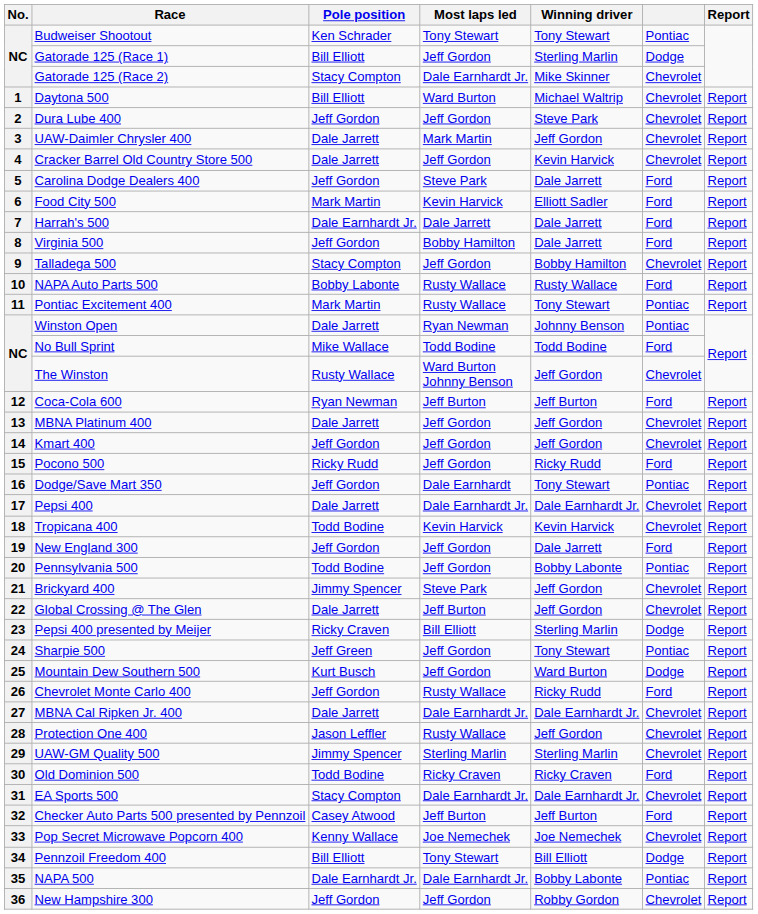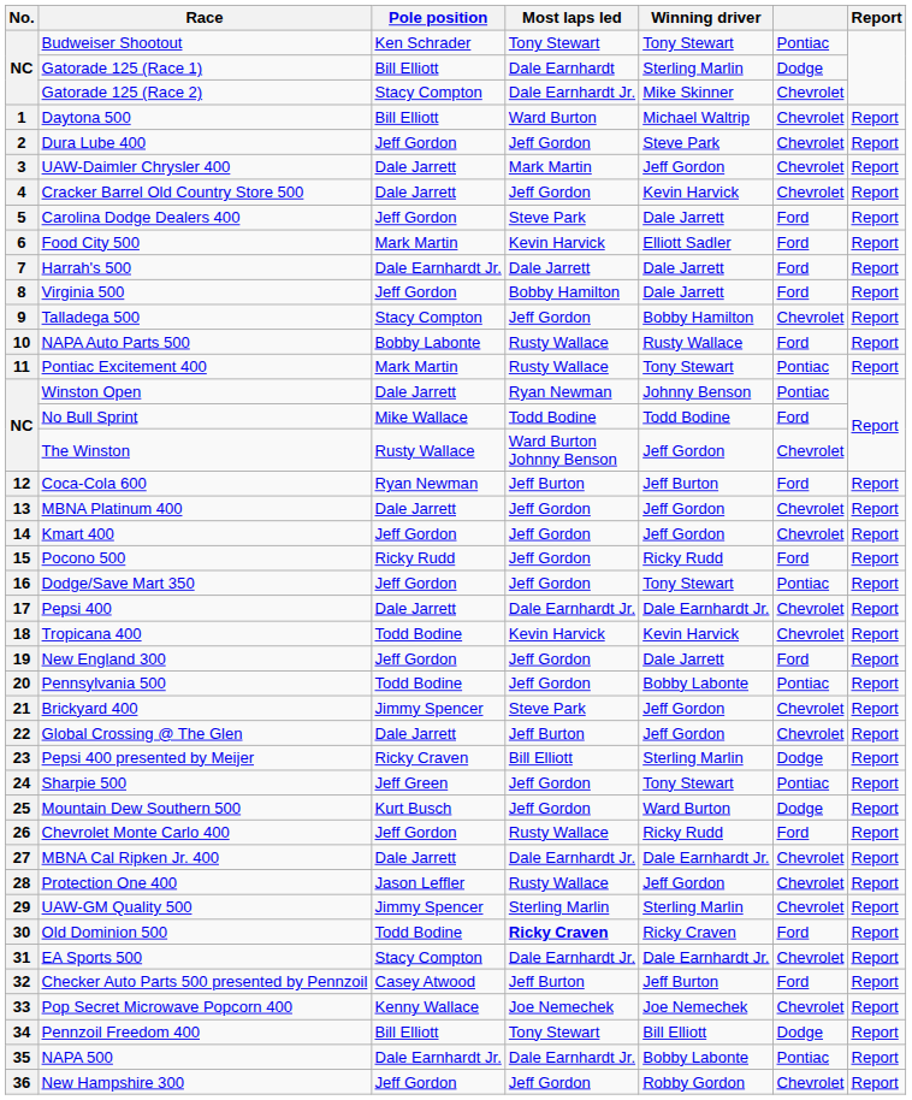 <table class="wikitable" style="font-size:95%">
 <tr>
 <th>No.</th>
 <th>Race</th>
 <th><a href='#'>Pole position</a></th>
 <th>Most laps led</th>
 <th>Winning driver</th>
 <th></th>
 <th>Report</th>
 </tr>
 <tr>
 <th rowspan=3><strong>NC</strong></th>
 <td><a href='#'>Budweiser Shootout</a></td>
 <td><a href='#'>Ken Schrader</a></td>
 <td><a href='#'>Tony Stewart</a></td>
 <td><a href='#'>Tony Stewart</a></td>
 <td><a href='#'>Pontiac</a></td>
 </tr>
 <tr>
 <td><a href='#'>Gatorade 125 (Race 1)</a></td>
 <td><a href='#'>Bill Elliott</a></td>
-<td><a href='#'>Jeff Gordon</a></td>
+<td><a href='#'>Dale Earnhardt</a></td>
 <td><a href='#'>Sterling Marlin</a></td>
 <td><a href='#'>Dodge</a></td>
 </tr>
 <tr>
 <td><a href='#'>Gatorade 125 (Race 2)</a></td>
 <td><a href='#'>Stacy Compton</a></td>
 <td><a href='#'>Dale Earnhardt Jr.</a></td>
 <td><a href='#'>Mike Skinner</a></td>
 <td><a href='#'>Chevrolet</a></td>
 </tr>
 <tr>
 <th>1</th>
 <td><a href='#'>Daytona 500</a></td>
 <td><a href='#'>Bill Elliott</a></td>
 <td><a href='#'>Ward Burton</a></td>
 <td><a href='#'>Michael Waltrip</a></td>
 <td><a href='#'>Chevrolet</a></td>
 <td><a href='#'>Report</a></td>
 </tr>
 <tr>
 <th>2</th>
 <td><a href='#'>Dura Lube 400</a></td>
 <td><a href='#'>Jeff Gordon</a></td>
 <td><a href='#'>Jeff Gordon</a></td>
 <td><a href='#'>Steve Park</a></td>
 <td><a href='#'>Chevrolet</a></td>
 <td><a href='#'>Report</a></td>
 </tr>
 <tr>
 <th>3</th>
 <td><a href='#'>UAW-Daimler Chrysler 400</a></td>
 <td><a href='#'>Dale Jarrett</a></td>
 <td><a href='#'>Mark Martin</a></td>
 <td><a href='#'>Jeff Gordon</a></td>
 <td><a href='#'>Chevrolet</a></td>
 <td><a href='#'>Report</a></td>
 </tr>
 <tr>
 <th>4</th>
 <td><a href='#'>Cracker Barrel Old Country Store 500</a></td>
 <td><a href='#'>Dale Jarrett</a></td>
 <td><a href='#'>Jeff Gordon</a></td>
 <td><a href='#'>Kevin Harvick</a></td>
 <td><a href='#'>Chevrolet</a></td>
 <td><a href='#'>Report</a></td>
 </tr>
 <tr>
 <th>5</th>
 <td><a href='#'>Carolina Dodge Dealers 400</a></td>
 <td><a href='#'>Jeff Gordon</a></td>
 <td><a href='#'>Steve Park</a></td>
 <td><a href='#'>Dale Jarrett</a></td>
 <td><a href='#'>Ford</a></td>
 <td><a href='#'>Report</a></td>
 </tr>
 <tr>
 <th>6</th>
 <td><a href='#'>Food City 500</a></td>
 <td><a href='#'>Mark Martin</a></td>
 <td><a href='#'>Kevin Harvick</a></td>
 <td><a href='#'>Elliott Sadler</a></td>
 <td><a href='#'>Ford</a></td>
 <td><a href='#'>Report</a></td>
 </tr>
 <tr>
 <th>7</th>
 <td><a href='#'>Harrah's 500</a></td>
 <td><a href='#'>Dale Earnhardt Jr.</a></td>
 <td><a href='#'>Dale Jarrett</a></td>
 <td><a href='#'>Dale Jarrett</a></td>
 <td><a href='#'>Ford</a></td>
 <td><a href='#'>Report</a></td>
 </tr>
 <tr>
 <th>8</th>
 <td><a href='#'>Virginia 500</a></td>
 <td><a href='#'>Jeff Gordon</a></td>
 <td><a href='#'>Bobby Hamilton</a></td>
 <td><a href='#'>Dale Jarrett</a></td>
 <td><a href='#'>Ford</a></td>
 <td><a href='#'>Report</a></td>
 </tr>
 <tr>
 <th>9</th>
 <td><a href='#'>Talladega 500</a></td>
 <td><a href='#'>Stacy Compton</a></td>
 <td><a href='#'>Jeff Gordon</a></td>
 <td><a href='#'>Bobby Hamilton</a></td>
 <td><a href='#'>Chevrolet</a></td>
 <td><a href='#'>Report</a></td>
 </tr>
 <tr>
 <th>10</th>
 <td><a href='#'>NAPA Auto Parts 500</a></td>
 <td><a href='#'>Bobby Labonte</a></td>
 <td><a href='#'>Rusty Wallace</a></td>
 <td><a href='#'>Rusty Wallace</a></td>
 <td><a href='#'>Ford</a></td>
 <td><a href='#'>Report</a></td>
 </tr>
 <tr>
 <th>11</th>
 <td><a href='#'>Pontiac Excitement 400</a></td>
 <td><a href='#'>Mark Martin</a></td>
 <td><a href='#'>Rusty Wallace</a></td>
 <td><a href='#'>Tony Stewart</a></td>
 <td><a href='#'>Pontiac</a></td>
 <td><a href='#'>Report</a></td>
 </tr>
 <tr>
 <th rowspan=3><strong>NC</strong></th>
 <td><a href='#'>Winston Open</a></td>
 <td><a href='#'>Dale Jarrett</a></td>
 <td><a href='#'>Ryan Newman</a></td>
 <td><a href='#'>Johnny Benson</a></td>
 <td><a href='#'>Pontiac</a></td>
 <td rowspan="3"><a href='#'>Report</a></td>
 </tr>
 <tr>
 <td><a href='#'>No Bull Sprint</a></td>
 <td><a href='#'>Mike Wallace</a></td>
 <td><a href='#'>Todd Bodine</a></td>
 <td><a href='#'>Todd Bodine</a></td>
 <td><a href='#'>Ford</a></td>
 </tr>
 <tr>
 <td><a href='#'>The Winston</a></td>
 <td><a href='#'>Rusty Wallace</a></td>
 <td><a href='#'>Ward Burton</a> <br> <a href='#'>Johnny Benson</a></td>
 <td><a href='#'>Jeff Gordon</a></td>
 <td><a href='#'>Chevrolet</a></td>
 </tr>
 <tr>
 <th>12</th>
 <td><a href='#'>Coca-Cola 600</a></td>
 <td><a href='#'>Ryan Newman</a></td>
 <td><a href='#'>Jeff Burton</a></td>
 <td><a href='#'>Jeff Burton</a></td>
 <td><a href='#'>Ford</a></td>
 <td><a href='#'>Report</a></td>
 </tr>
 <tr>
 <th>13</th>
 <td><a href='#'>MBNA Platinum 400</a></td>
 <td><a href='#'>Dale Jarrett</a></td>
 <td><a href='#'>Jeff Gordon</a></td>
 <td><a href='#'>Jeff Gordon</a></td>
 <td><a href='#'>Chevrolet</a></td>
 <td><a href='#'>Report</a></td>
 </tr>
 <tr>
 <th>14</th>
 <td><a href='#'>Kmart 400</a></td>
 <td><a href='#'>Jeff Gordon</a></td>
 <td><a href='#'>Jeff Gordon</a></td>
 <td><a href='#'>Jeff Gordon</a></td>
 <td><a href='#'>Chevrolet</a></td>
 <td><a href='#'>Report</a></td>
 </tr>
 <tr>
 <th>15</th>
 <td><a href='#'>Pocono 500</a></td>
 <td><a href='#'>Ricky Rudd</a></td>
 <td><a href='#'>Jeff Gordon</a></td>
 <td><a href='#'>Ricky Rudd</a></td>
 <td><a href='#'>Ford</a></td>
 <td><a href='#'>Report</a></td>
 </tr>
 <tr>
 <th>16</th>
 <td><a href='#'>Dodge/Save Mart 350</a></td>
 <td><a href='#'>Jeff Gordon</a></td>
-<td><a href='#'>Dale Earnhardt</a></td>
+<td><a href='#'>Jeff Gordon</a></td>
 <td><a href='#'>Tony Stewart</a></td>
 <td><a href='#'>Pontiac</a></td>
 <td><a href='#'>Report</a></td>
 </tr>
 <tr>
 <th>17</th>
 <td><a href='#'>Pepsi 400</a></td>
 <td><a href='#'>Dale Jarrett</a></td>
 <td><a href='#'>Dale Earnhardt Jr.</a></td>
 <td><a href='#'>Dale Earnhardt Jr.</a></td>
 <td><a href='#'>Chevrolet</a></td>
 <td><a href='#'>Report</a></td>
 </tr>
 <tr>
 <th>18</th>
 <td><a href='#'>Tropicana 400</a></td>
 <td><a href='#'>Todd Bodine</a></td>
 <td><a href='#'>Kevin Harvick</a></td>
 <td><a href='#'>Kevin Harvick</a></td>
 <td><a href='#'>Chevrolet</a></td>
 <td><a href='#'>Report</a></td>
 </tr>
 <tr>
 <th>19</th>
 <td><a href='#'>New England 300</a></td>
 <td><a href='#'>Jeff Gordon</a></td>
 <td><a href='#'>Jeff Gordon</a></td>
 <td><a href='#'>Dale Jarrett</a></td>
 <td><a href='#'>Ford</a></td>
 <td><a href='#'>Report</a></td>
 </tr>
 <tr>
 <th>20</th>
 <td><a href='#'>Pennsylvania 500</a></td>
 <td><a href='#'>Todd Bodine</a></td>
 <td><a href='#'>Jeff Gordon</a></td>
 <td><a href='#'>Bobby Labonte</a></td>
 <td><a href='#'>Pontiac</a></td>
 <td><a href='#'>Report</a></td>
 </tr>
 <tr>
 <th>21</th>
 <td><a href='#'>Brickyard 400</a></td>
 <td><a href='#'>Jimmy Spencer</a></td>
 <td><a href='#'>Steve Park</a></td>
 <td><a href='#'>Jeff Gordon</a></td>
 <td><a href='#'>Chevrolet</a></td>
 <td><a href='#'>Report</a></td>
 </tr>
 <tr>
 <th>22</th>
 <td><a href='#'>Global Crossing @ The Glen</a></td>
 <td><a href='#'>Dale Jarrett</a></td>
 <td><a href='#'>Jeff Burton</a></td>
 <td><a href='#'>Jeff Gordon</a></td>
 <td><a href='#'>Chevrolet</a></td>
 <td><a href='#'>Report</a></td>
 </tr>
 <tr>
 <th>23</th>
 <td><a href='#'>Pepsi 400 presented by Meijer</a></td>
 <td><a href='#'>Ricky Craven</a></td>
 <td><a href='#'>Bill Elliott</a></td>
 <td><a href='#'>Sterling Marlin</a></td>
 <td><a href='#'>Dodge</a></td>
 <td><a href='#'>Report</a></td>
 </tr>
 <tr>
 <th>24</th>
 <td><a href='#'>Sharpie 500</a></td>
 <td><a href='#'>Jeff Green</a></td>
 <td><a href='#'>Jeff Gordon</a></td>
 <td><a href='#'>Tony Stewart</a></td>
 <td><a href='#'>Pontiac</a></td>
 <td><a href='#'>Report</a></td>
 </tr>
 <tr>
 <th>25</th>
 <td><a href='#'>Mountain Dew Southern 500</a></td>
 <td><a href='#'>Kurt Busch</a></td>
 <td><a href='#'>Jeff Gordon</a></td>
 <td><a href='#'>Ward Burton</a></td>
 <td><a href='#'>Dodge</a></td>
 <td><a href='#'>Report</a></td>
 </tr>
 <tr>
 <th>26</th>
 <td><a href='#'>Chevrolet Monte Carlo 400</a></td>
 <td><a href='#'>Jeff Gordon</a></td>
 <td><a href='#'>Rusty Wallace</a></td>
 <td><a href='#'>Ricky Rudd</a></td>
 <td><a href='#'>Ford</a></td>
 <td><a href='#'>Report</a></td>
 </tr>
 <tr>
 <th>27</th>
 <td><a href='#'>MBNA Cal Ripken Jr. 400</a></td>
 <td><a href='#'>Dale Jarrett</a></td>
 <td><a href='#'>Dale Earnhardt Jr.</a></td>
 <td><a href='#'>Dale Earnhardt Jr.</a></td>
 <td><a href='#'>Chevrolet</a></td>
 <td><a href='#'>Report</a></td>
 </tr>
 <tr>
 <th>28</th>
 <td><a href='#'>Protection One 400</a></td>
 <td><a href='#'>Jason Leffler</a></td>
 <td><a href='#'>Rusty Wallace</a></td>
 <td><a href='#'>Jeff Gordon</a></td>
 <td><a href='#'>Chevrolet</a></td>
 <td><a href='#'>Report</a></td>
 </tr>
 <tr>
 <th>29</th>
 <td><a href='#'>UAW-GM Quality 500</a></td>
 <td><a href='#'>Jimmy Spencer</a></td>
 <td><a href='#'>Sterling Marlin</a></td>
 <td><a href='#'>Sterling Marlin</a></td>
 <td><a href='#'>Chevrolet</a></td>
 <td><a href='#'>Report</a></td>
 </tr>
 <tr>
 <th>30</th>
 <td><a href='#'>Old Dominion 500</a></td>
 <td><a href='#'>Todd Bodine</a></td>
-<td><a href='#'>Ricky Craven</a></td>
+<td><strong><a href='#'>Ricky Craven</a></strong></td>
 <td><a href='#'>Ricky Craven</a></td>
 <td><a href='#'>Ford</a></td>
 <td><a href='#'>Report</a></td>
 </tr>
 <tr>
 <th>31</th>
 <td><a href='#'>EA Sports 500</a></td>
 <td><a href='#'>Stacy Compton</a></td>
 <td><a href='#'>Dale Earnhardt Jr.</a></td>
 <td><a href='#'>Dale Earnhardt Jr.</a></td>
 <td><a href='#'>Chevrolet</a></td>
 <td><a href='#'>Report</a></td>
 </tr>
 <tr>
 <th>32</th>
 <td><a href='#'>Checker Auto Parts 500 presented by Pennzoil</a></td>
 <td><a href='#'>Casey Atwood</a></td>
 <td><a href='#'>Jeff Burton</a></td>
 <td><a href='#'>Jeff Burton</a></td>
 <td><a href='#'>Ford</a></td>
 <td><a href='#'>Report</a></td>
 </tr>
 <tr>
 <th>33</th>
 <td><a href='#'>Pop Secret Microwave Popcorn 400</a></td>
 <td><a href='#'>Kenny Wallace</a></td>
 <td><a href='#'>Joe Nemechek</a></td>
 <td><a href='#'>Joe Nemechek</a></td>
 <td><a href='#'>Chevrolet</a></td>
 <td><a href='#'>Report</a></td>
 </tr>
 <tr>
 <th>34</th>
 <td><a href='#'>Pennzoil Freedom 400</a></td>
 <td><a href='#'>Bill Elliott</a></td>
 <td><a href='#'>Tony Stewart</a></td>
 <td><a href='#'>Bill Elliott</a></td>
 <td><a href='#'>Dodge</a></td>
 <td><a href='#'>Report</a></td>
 </tr>
 <tr>
 <th>35</th>
 <td><a href='#'>NAPA 500</a></td>
 <td><a href='#'>Dale Earnhardt Jr.</a></td>
 <td><a href='#'>Dale Earnhardt Jr.</a></td>
 <td><a href='#'>Bobby Labonte</a></td>
 <td><a href='#'>Pontiac</a></td>
 <td><a href='#'>Report</a></td>
 </tr>
 <tr>
 <th>36</th>
 <td><a href='#'>New Hampshire 300</a></td>
 <td><a href='#'>Jeff Gordon</a></td>
 <td><a href='#'>Jeff Gordon</a></td>
 <td><a href='#'>Robby Gordon</a></td>
 <td><a href='#'>Chevrolet</a></td>
 <td><a href='#'>Report</a></td>
 </tr>
 </table>
